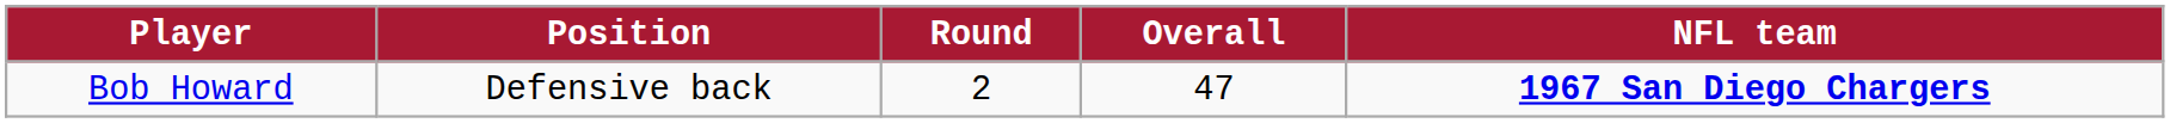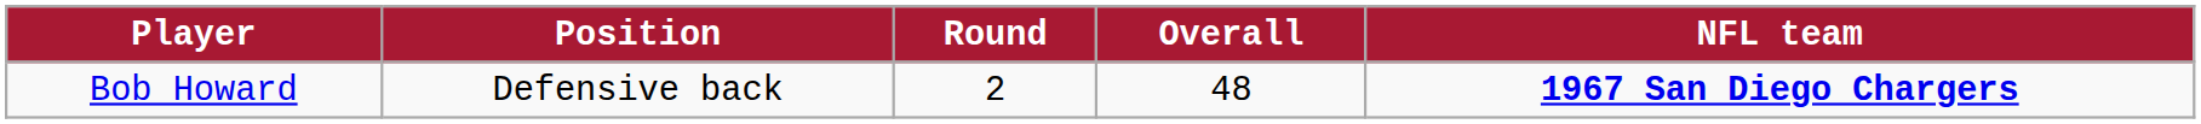 <table class="wikitable" width="65%">
 <tr align="center"  style="background:#A81933;color:#FFFFFF;">
 <td><strong>Player</strong></td>
 <td><strong>Position</strong></td>
 <td><strong>Round</strong></td>
 <td><strong>Overall</strong></td>
 <td><strong>NFL team</strong></td>
 </tr>
 <tr align="center" bgcolor="">
 <td><a href='#'>Bob Howard</a></td>
 <td>Defensive back</td>
 <td>2</td>
-<td>47</td>
+<td>48</td>
 <td><strong><a href='#'>1967 San Diego Chargers</a></strong></td>
 </tr>
 </table>
